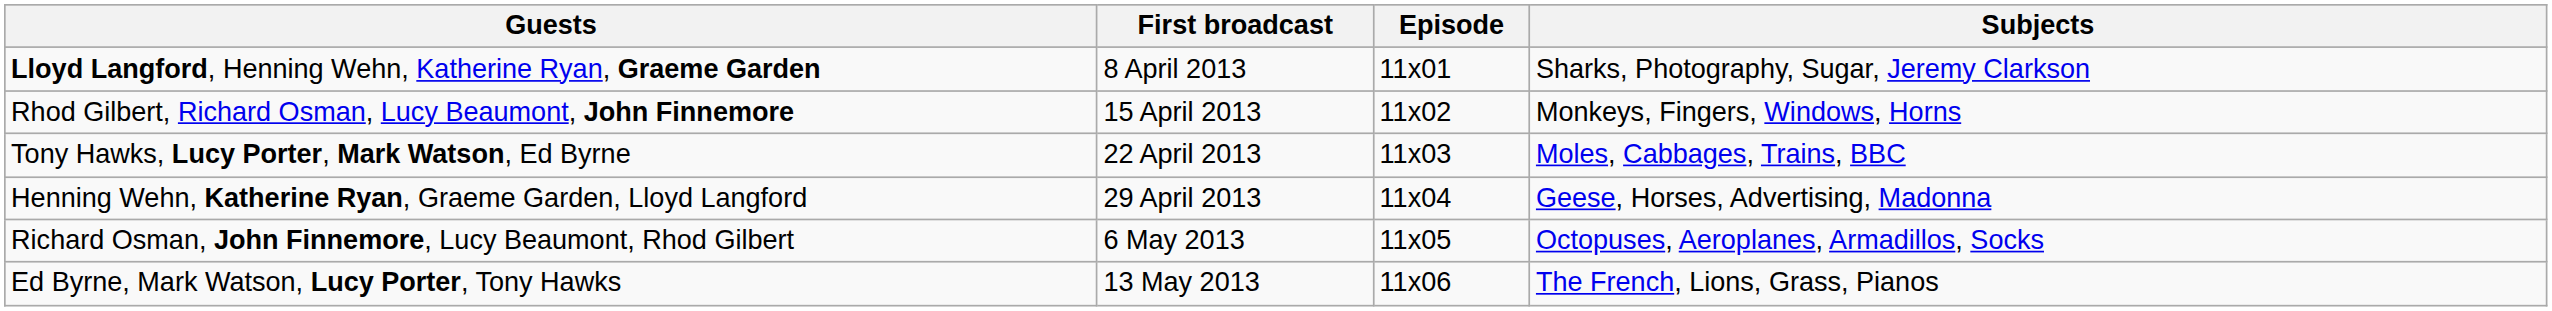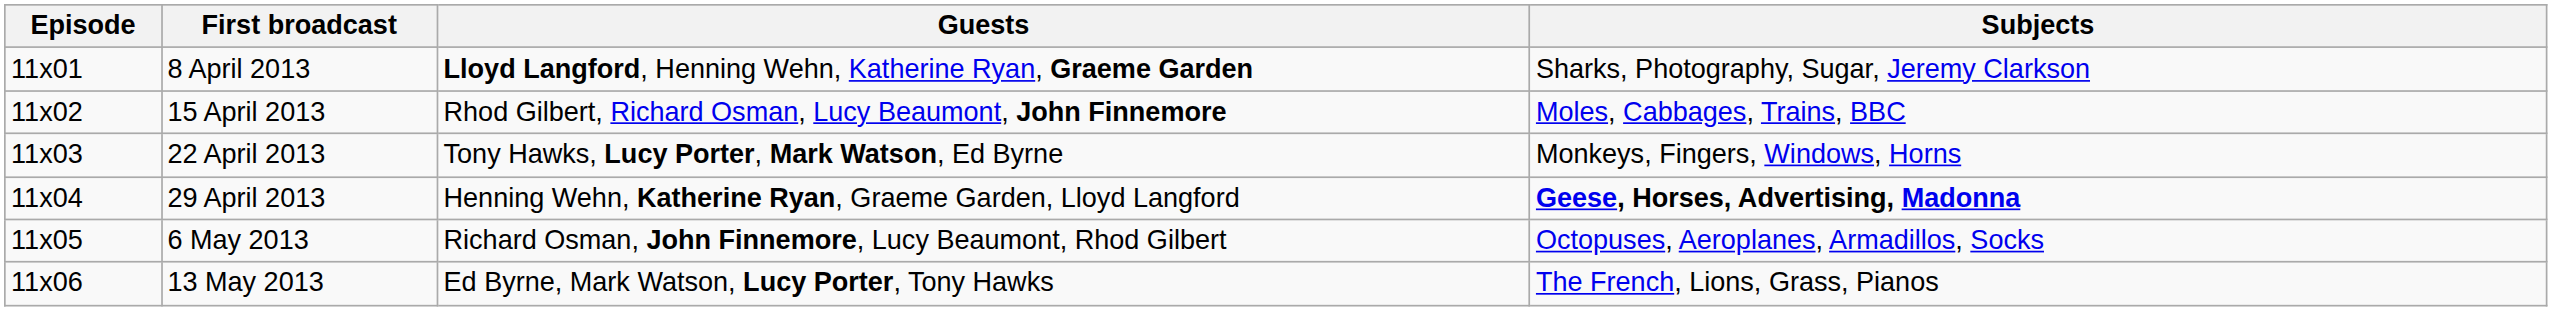 <table class="wikitable" style="width:95%;">
 <tr>
+<th>Episode</th>
+<th>First broadcast</th>
 <th>Guests</th>
-<th>First broadcast</th>
-<th>Episode</th>
 <th style="width:40%;">Subjects</th>
 </tr>
 <tr>
+<td>11x01</td>
+<td>8 April 2013</td>
 <td><strong>Lloyd Langford</strong>, Henning Wehn, <a href='#'>Katherine Ryan</a>, <strong>Graeme Garden</strong></td>
-<td>8 April 2013</td>
-<td>11x01</td>
 <td>Sharks, Photography, Sugar, <a href='#'>Jeremy Clarkson</a></td>
 </tr>
 <tr>
+<td>11x02</td>
+<td>15 April 2013</td>
 <td>Rhod Gilbert, <a href='#'>Richard Osman</a>, <a href='#'>Lucy Beaumont</a>, <strong>John Finnemore</strong></td>
-<td>15 April 2013</td>
-<td>11x02</td>
+<td><a href='#'>Moles</a>, <a href='#'>Cabbages</a>, <a href='#'>Trains</a>, <a href='#'>BBC</a></td>
+</tr>
+<tr>
+<td>11x03</td>
+<td>22 April 2013</td>
+<td>Tony Hawks, <strong>Lucy Porter</strong>, <strong>Mark Watson</strong>, Ed Byrne</td>
 <td>Monkeys, Fingers, <a href='#'>Windows</a>, <a href='#'>Horns</a></td>
 </tr>
 <tr>
-<td>Tony Hawks, <strong>Lucy Porter</strong>, <strong>Mark Watson</strong>, Ed Byrne</td>
-<td>22 April 2013</td>
-<td>11x03</td>
-<td><a href='#'>Moles</a>, <a href='#'>Cabbages</a>, <a href='#'>Trains</a>, <a href='#'>BBC</a></td>
+<td>11x04</td>
+<td>29 April 2013</td>
+<td>Henning Wehn, <strong>Katherine Ryan</strong>, Graeme Garden, Lloyd Langford</td>
+<td><strong><a href='#'>Geese</a>, Horses, Advertising, <a href='#'>Madonna</a></strong></td>
 </tr>
 <tr>
-<td>Henning Wehn, <strong>Katherine Ryan</strong>, Graeme Garden, Lloyd Langford</td>
-<td>29 April 2013</td>
-<td>11x04</td>
-<td><a href='#'>Geese</a>, Horses, Advertising, <a href='#'>Madonna</a></td>
-</tr>
-<tr>
+<td>11x05</td>
+<td>6 May 2013</td>
 <td>Richard Osman, <strong>John Finnemore</strong>, Lucy Beaumont, Rhod Gilbert</td>
-<td>6 May 2013</td>
-<td>11x05</td>
 <td><a href='#'>Octopuses</a>, <a href='#'>Aeroplanes</a>, <a href='#'>Armadillos</a>, <a href='#'>Socks</a></td>
 </tr>
 <tr>
+<td>11x06</td>
+<td>13 May 2013</td>
 <td>Ed Byrne, Mark Watson, <strong>Lucy Porter</strong>, Tony Hawks</td>
-<td>13 May 2013</td>
-<td>11x06</td>
 <td><a href='#'>The French</a>, Lions, Grass, Pianos</td>
 </tr>
 </table>
